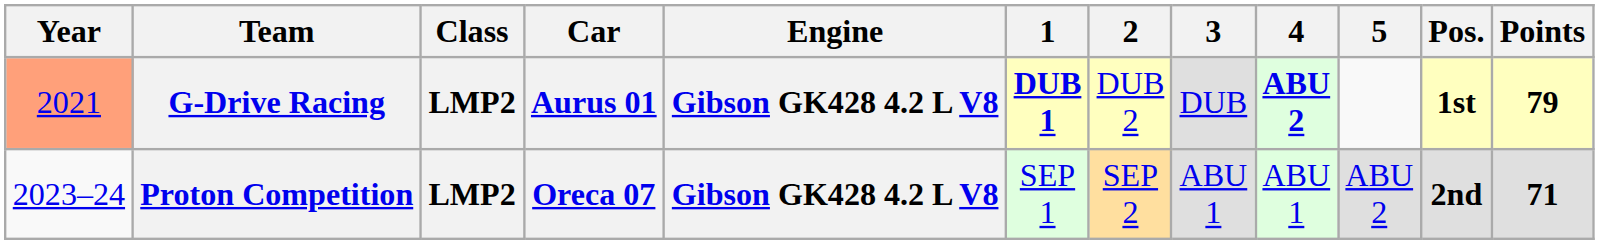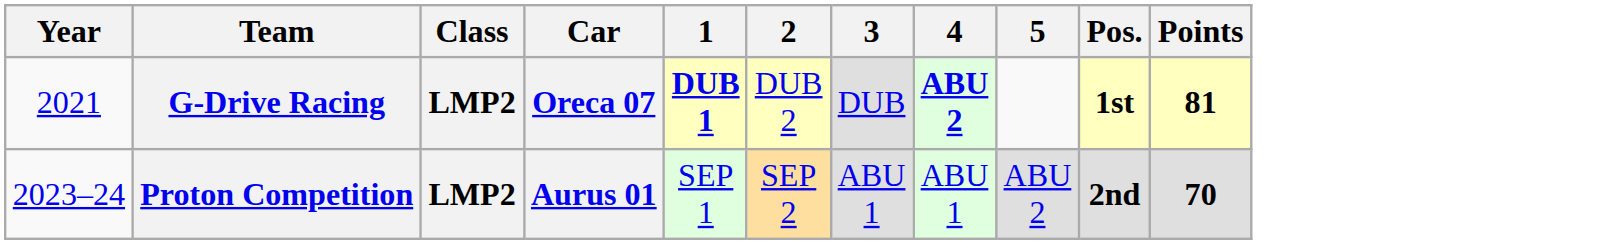 <table class="wikitable" style="text-align:center; font-size:85%">
 <tr>
 <th>Year</th>
 <th>Team</th>
 <th>Class</th>
 <th>Car</th>
-<th>Engine</th>
 <th>1</th>
 <th>2</th>
 <th>3</th>
 <th>4</th>
 <th>5</th>
 <th>Pos.</th>
 <th>Points</th>
 </tr>
 <tr>
-<td style="background: lightsalmon;"><a href='#'>2021</a></td>
+<td><a href='#'>2021</a></td>
 <th nowrap><a href='#'>G-Drive Racing</a></th>
 <th>LMP2</th>
-<th nowrap><a href='#'>Aurus 01</a></th>
-<th nowrap><a href='#'>Gibson</a> GK428 4.2 L <a href='#'>V8</a></th>
+<th nowrap><a href='#'>Oreca 07</a></th>
 <td style="background:#FFFFBF;"><strong><a href='#'>DUB<br>1</a><br></strong></td>
 <td style="background:#FFFFBF;"><a href='#'>DUB<br>2</a><br></td>
 <td style="background:#DFDFDF;"><a href='#'>DUB</a><br></td>
 <td style="background:#DFFFDF;"><strong><a href='#'>ABU<br>2</a></strong><br></td>
 <td></td>
 <th style="background:#FFFFBF;">1st</th>
-<th style="background:#FFFFBF;">79</th>
+<th style="background:#FFFFBF;">81</th>
 </tr>
 <tr>
 <td nowrap><a href='#'>2023–24</a></td>
 <th><a href='#'>Proton Competition</a></th>
 <th>LMP2</th>
-<th nowrap><a href='#'>Oreca 07</a></th>
-<th nowrap><a href='#'>Gibson</a> GK428 4.2 L <a href='#'>V8</a></th>
+<th nowrap><a href='#'>Aurus 01</a></th>
 <td style="background:#DFFFDF;"><a href='#'>SEP<br>1</a><br></td>
 <td style="background:#FFDF9F;"><a href='#'>SEP<br>2</a><br></td>
 <td style="background:#DFDFDF;"><a href='#'>ABU<br>1</a><br></td>
 <td style="background:#DFFFDF;"><a href='#'>ABU<br>1</a><br></td>
 <td style="background:#DFDFDF;"><a href='#'>ABU<br>2</a><br></td>
 <th style="background:#DFDFDF;">2nd</th>
-<th style="background:#DFDFDF;">71</th>
+<th style="background:#DFDFDF;">70</th>
 </tr>
 </table>
